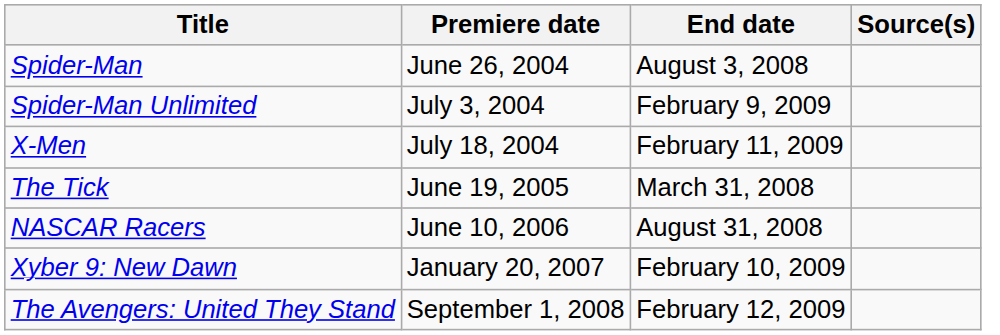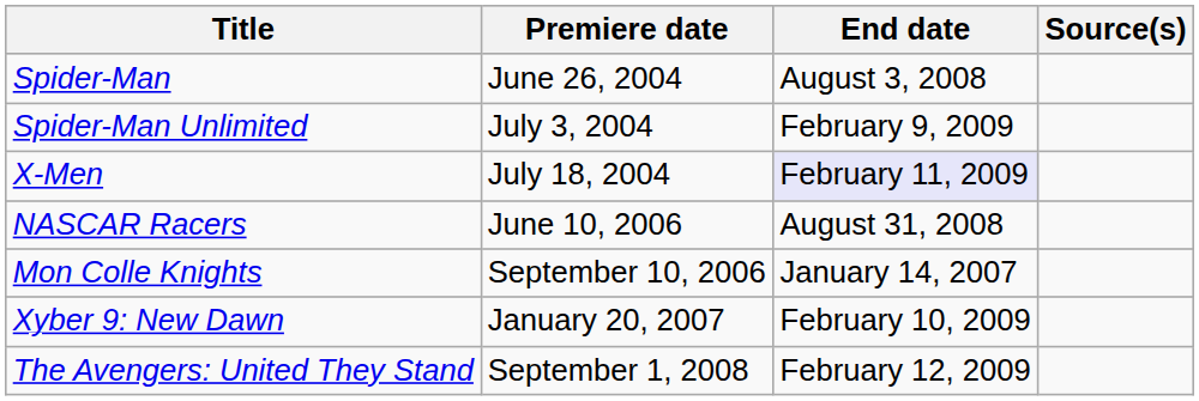 <table class="wikitable sortable">
 <tr>
 <th>Title</th>
 <th>Premiere date</th>
 <th>End date</th>
 <th>Source(s)</th>
 </tr>
 <tr>
 <td><em><a href='#'>Spider-Man</a></em></td>
 <td>June 26, 2004</td>
 <td>August 3, 2008</td>
 <td></td>
 </tr>
 <tr>
 <td><em><a href='#'>Spider-Man Unlimited</a></em></td>
 <td>July 3, 2004</td>
 <td>February 9, 2009</td>
 <td></td>
 </tr>
 <tr>
 <td><em><a href='#'>X-Men</a></em></td>
 <td>July 18, 2004</td>
-<td>February 11, 2009</td>
-<td></td>
-</tr>
-<tr>
-<td><em><a href='#'>The Tick</a></em></td>
-<td>June 19, 2005</td>
-<td>March 31, 2008</td>
+<td style="background: lavender;">February 11, 2009</td>
 <td></td>
 </tr>
 <tr>
 <td><em><a href='#'>NASCAR Racers</a></em></td>
 <td>June 10, 2006</td>
 <td>August 31, 2008</td>
+<td></td>
+</tr>
+<tr>
+<td><em><a href='#'>Mon Colle Knights</a></em></td>
+<td>September 10, 2006</td>
+<td>January 14, 2007</td>
 <td></td>
 </tr>
 <tr>
 <td><em><a href='#'>Xyber 9: New Dawn</a></em></td>
 <td>January 20, 2007</td>
 <td>February 10, 2009</td>
 <td></td>
 </tr>
 <tr>
 <td><em><a href='#'>The Avengers: United They Stand</a></em></td>
 <td>September 1, 2008</td>
 <td>February 12, 2009</td>
 <td></td>
 </tr>
 </table>
